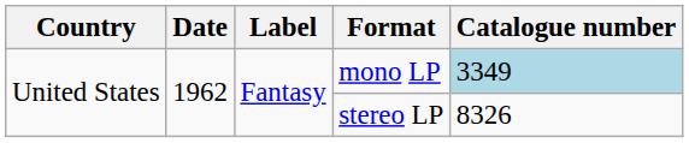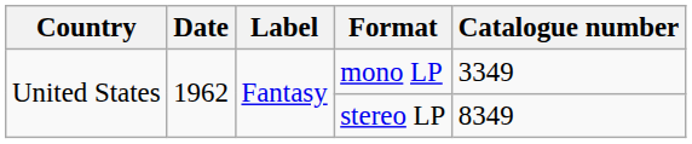 <table class="wikitable">
 <tr>
 <th>Country</th>
 <th>Date</th>
 <th>Label</th>
 <th>Format</th>
 <th>Catalogue number</th>
 </tr>
 <tr>
 <td rowspan=2>United States</td>
 <td rowspan=2>1962</td>
 <td rowspan=2><a href='#'>Fantasy</a></td>
 <td><a href='#'>mono</a> <a href='#'>LP</a></td>
-<td style="background: lightblue;">3349</td>
+<td>3349</td>
 </tr>
 <tr>
 <td><a href='#'>stereo</a> LP</td>
-<td>8326</td>
+<td>8349</td>
 </tr>
 </table>
